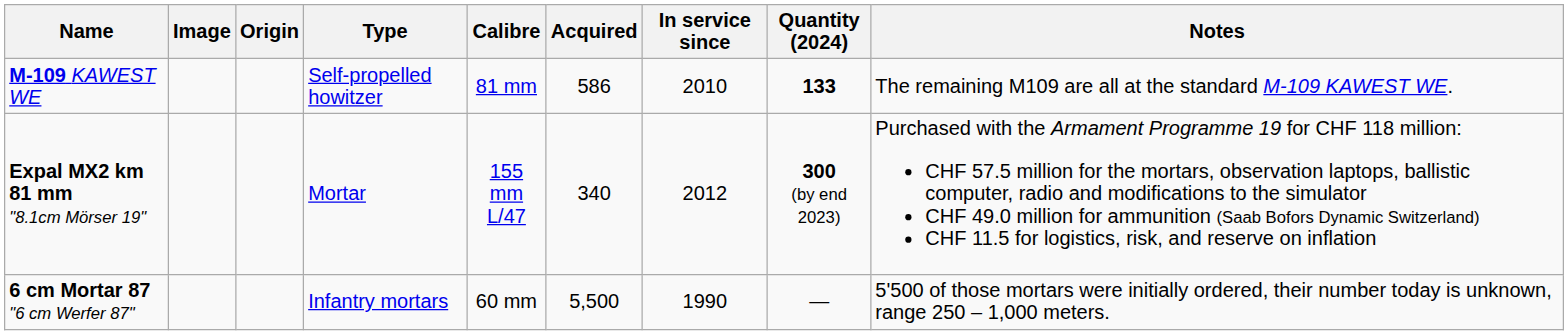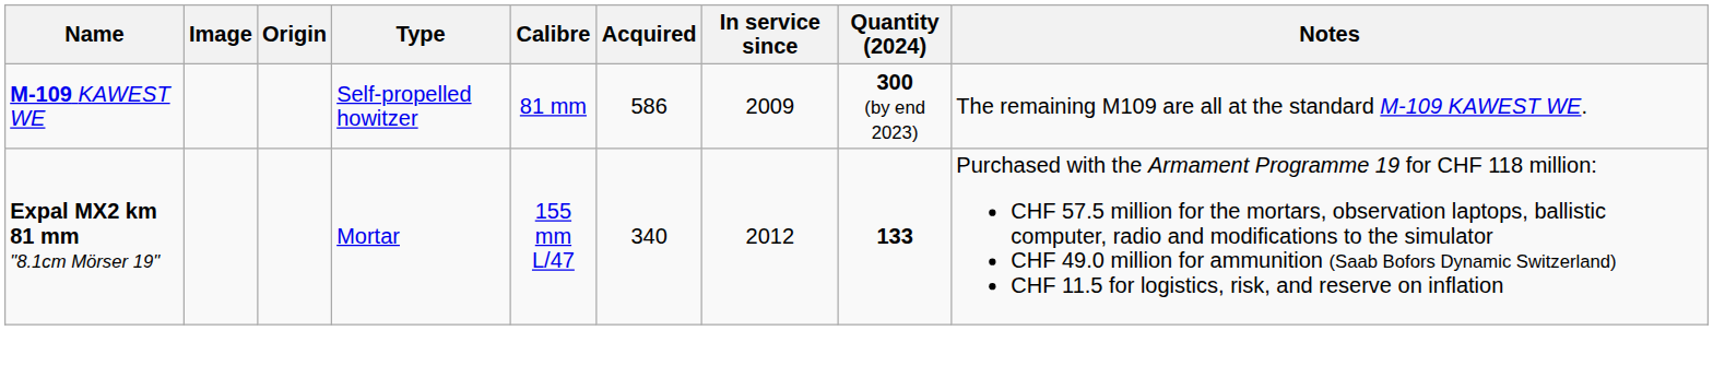 <table class="wikitable">
 <tr>
 <th style="text-align: center; ">Name</th>
 <th style="text-align: center; ">Image</th>
 <th style="text-align: center; ">Origin</th>
 <th>Type</th>
 <th style="text-align: center; ">Calibre</th>
 <th style="text-align: center; ">Acquired</th>
 <th style="text-align: center; ">In service since</th>
 <th style="text-align: center; ">Quantity<br>(2024)</th>
 <th style="text-align: center; ">Notes</th>
 </tr>
 <tr>
 <td><a href='#'><strong>M-109</strong> <em>KAWEST WE</em></a></td>
 <td style="text-align: center; "></td>
 <td><small></small><br><small></small></td>
 <td><a href='#'>Self-propelled howitzer</a></td>
 <td style="text-align: center; "><a href='#'>81 mm</a></td>
 <td style="text-align: center; ">586</td>
-<td style="text-align: center; ">2010</td>
-<td style="text-align: center; "><strong>133</strong></td>
+<td style="text-align: center; ">2009</td>
+<td style="text-align: center; "><strong>300<br></strong><small>(by end 2023)</small></td>
 <td>The remaining M109 are all at the standard <a href='#'><em>M-109 KAWEST WE</em></a>.</td>
 </tr>
 <tr>
 <td><strong>Expal MX2 km 81 mm</strong><br><em><small>"8.1<abbr>cm</abbr> Mörser 19"</small></em></td>
 <td style="text-align: center; "></td>
 <td><small></small></td>
 <td><a href='#'>Mortar</a></td>
 <td style="text-align: center; "><a href='#'>155 mm</a> <br><a href='#'>L/47</a></td>
 <td style="text-align: center; ">340</td>
 <td style="text-align: center; ">2012</td>
-<td style="text-align: center; "><strong>300<br></strong><small>(by end 2023)</small></td>
+<td style="text-align: center; "><strong>133</strong></td>
 <td>Purchased with the <em>Armament Programme 19</em> for CHF 118 million:<br><ul><li>CHF 57.5 million for the mortars, observation laptops, ballistic computer, radio and modifications to the simulator</li><li>CHF 49.0 million for ammunition <small>(Saab Bofors Dynamic Switzerland)</small></li><li>CHF 11.5 for logistics, risk, and reserve on inflation</li></ul></td>
 </tr>
-<tr>
-<td><strong>6 cm Mortar 87</strong><br><small><em>"6 cm Werfer 87"</em></small></td>
-<td style="text-align: center; "></td>
-<td><small></small></td>
-<td><a href='#'>Infantry mortars</a></td>
-<td style="text-align: center; ">60 mm</td>
-<td style="text-align: center; ">5,500</td>
-<td style="text-align: center; ">1990</td>
-<td style="text-align: center; ">—</td>
-<td>5'500 of those mortars were initially ordered, their number today is unknown, range 250 – 1,000 meters.</td>
-</tr>
 </table>
